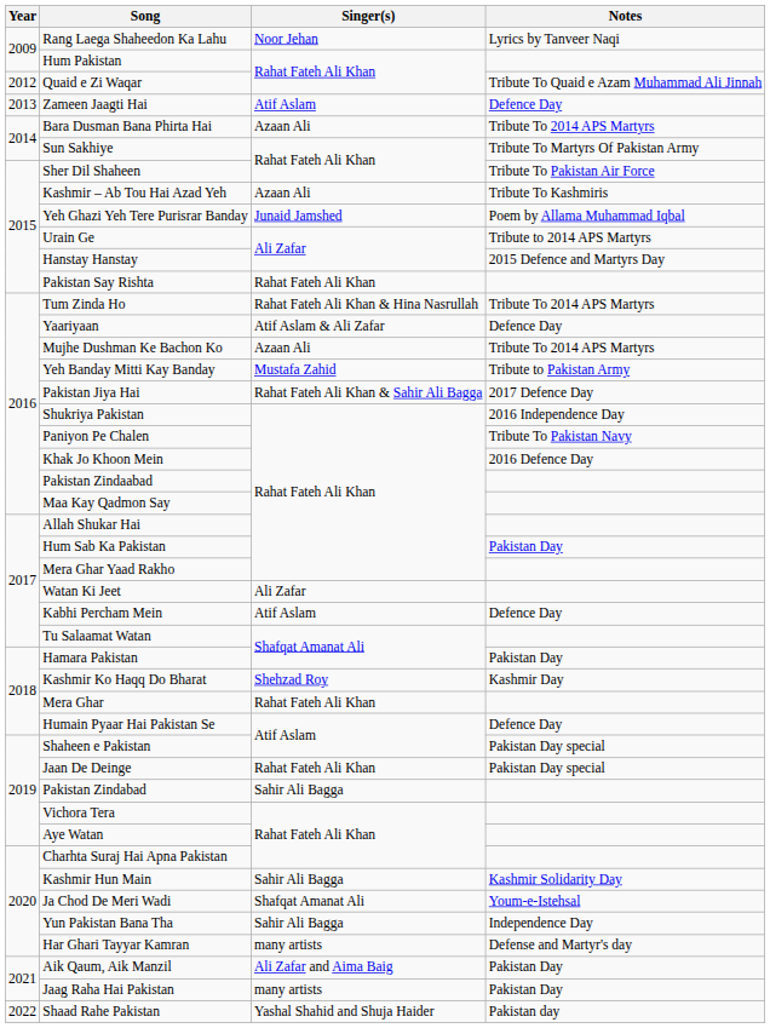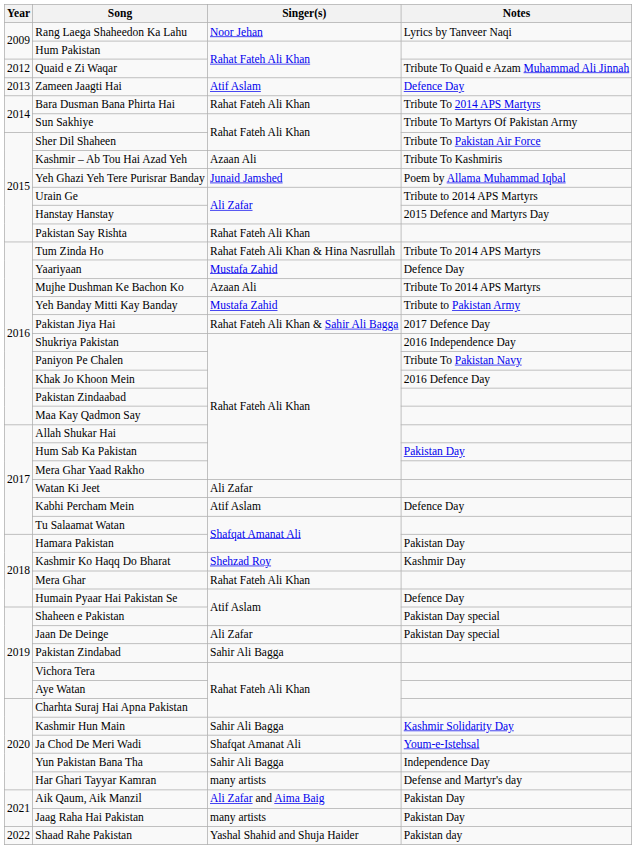 <table class="wikitable">
 <tr>
 <th>Year</th>
 <th>Song</th>
 <th>Singer(s)</th>
 <th>Notes</th>
 </tr>
 <tr>
 <td rowspan="2">2009</td>
 <td>Rang Laega Shaheedon Ka Lahu</td>
 <td><a href='#'>Noor Jehan</a></td>
 <td>Lyrics by Tanveer Naqi</td>
 </tr>
 <tr>
 <td>Hum Pakistan</td>
 <td rowspan="2"><a href='#'>Rahat Fateh Ali Khan</a></td>
 <td></td>
 </tr>
 <tr>
 <td>2012</td>
 <td>Quaid e Zi Waqar</td>
 <td>Tribute To Quaid e Azam <a href='#'>Muhammad Ali Jinnah</a></td>
 </tr>
 <tr>
 <td>2013</td>
 <td>Zameen Jaagti Hai</td>
 <td><a href='#'>Atif Aslam</a></td>
 <td><a href='#'>Defence Day</a></td>
 </tr>
 <tr>
 <td rowspan="2">2014</td>
 <td>Bara Dusman Bana Phirta Hai</td>
-<td>Azaan Ali</td>
+<td>Rahat Fateh Ali Khan</td>
 <td>Tribute To <a href='#'>2014 APS Martyrs</a></td>
 </tr>
 <tr>
 <td>Sun Sakhiye</td>
 <td rowspan="2">Rahat Fateh Ali Khan</td>
 <td>Tribute To Martyrs Of Pakistan Army</td>
 </tr>
 <tr>
 <td rowspan="6">2015</td>
 <td>Sher Dil Shaheen</td>
 <td>Tribute To <a href='#'>Pakistan Air Force</a></td>
 </tr>
 <tr>
 <td>Kashmir – Ab Tou Hai Azad Yeh</td>
 <td>Azaan Ali</td>
 <td>Tribute To Kashmiris</td>
 </tr>
 <tr>
 <td>Yeh Ghazi Yeh Tere Purisrar Banday</td>
 <td><a href='#'>Junaid Jamshed</a></td>
 <td>Poem by <a href='#'>Allama Muhammad Iqbal</a></td>
 </tr>
 <tr>
 <td>Urain Ge</td>
 <td rowspan="2"><a href='#'>Ali Zafar</a></td>
 <td>Tribute to 2014 APS Martyrs</td>
 </tr>
 <tr>
 <td>Hanstay Hanstay</td>
 <td>2015 Defence and Martyrs Day</td>
 </tr>
 <tr>
 <td>Pakistan Say Rishta</td>
 <td>Rahat Fateh Ali Khan</td>
 <td></td>
 </tr>
 <tr>
 <td rowspan="10">2016</td>
 <td>Tum Zinda Ho</td>
 <td>Rahat Fateh Ali Khan & Hina Nasrullah</td>
 <td>Tribute To 2014 APS Martyrs</td>
 </tr>
 <tr>
 <td>Yaariyaan</td>
-<td>Atif Aslam & Ali Zafar</td>
+<td><a href='#'>Mustafa Zahid</a></td>
 <td>Defence Day</td>
 </tr>
 <tr>
 <td>Mujhe Dushman Ke Bachon Ko</td>
 <td>Azaan Ali</td>
 <td>Tribute To 2014 APS Martyrs</td>
 </tr>
 <tr>
 <td>Yeh Banday Mitti Kay Banday</td>
 <td><a href='#'>Mustafa Zahid</a></td>
 <td>Tribute to <a href='#'>Pakistan Army</a></td>
 </tr>
 <tr>
 <td>Pakistan Jiya Hai</td>
 <td>Rahat Fateh Ali Khan & <a href='#'>Sahir Ali Bagga</a></td>
 <td>2017 Defence Day</td>
 </tr>
 <tr>
 <td>Shukriya Pakistan</td>
 <td rowspan="8">Rahat Fateh Ali Khan</td>
 <td>2016 Independence Day</td>
 </tr>
 <tr>
 <td>Paniyon Pe Chalen</td>
 <td>Tribute To <a href='#'>Pakistan Navy</a></td>
 </tr>
 <tr>
 <td>Khak Jo Khoon Mein</td>
 <td>2016 Defence Day</td>
 </tr>
 <tr>
 <td>Pakistan Zindaabad</td>
 <td></td>
 </tr>
 <tr>
 <td>Maa Kay Qadmon Say</td>
 <td></td>
 </tr>
 <tr>
 <td rowspan="6">2017</td>
 <td>Allah Shukar Hai</td>
 <td></td>
 </tr>
 <tr>
 <td>Hum Sab Ka Pakistan</td>
 <td><a href='#'>Pakistan Day</a></td>
 </tr>
 <tr>
 <td>Mera Ghar Yaad Rakho</td>
 <td></td>
 </tr>
 <tr>
 <td>Watan Ki Jeet</td>
 <td>Ali Zafar</td>
 <td></td>
 </tr>
 <tr>
 <td>Kabhi Percham Mein</td>
 <td>Atif Aslam</td>
 <td>Defence Day</td>
 </tr>
 <tr>
 <td>Tu Salaamat Watan</td>
 <td rowspan="2"><a href='#'>Shafqat Amanat Ali</a></td>
 <td></td>
 </tr>
 <tr>
 <td rowspan="4">2018</td>
 <td>Hamara Pakistan</td>
 <td>Pakistan Day</td>
 </tr>
 <tr>
 <td>Kashmir Ko Haqq Do Bharat</td>
 <td><a href='#'>Shehzad Roy</a></td>
 <td>Kashmir Day</td>
 </tr>
 <tr>
 <td>Mera Ghar</td>
 <td>Rahat Fateh Ali Khan</td>
 <td></td>
 </tr>
 <tr>
 <td>Humain Pyaar Hai Pakistan Se</td>
 <td rowspan="2">Atif Aslam</td>
 <td>Defence Day</td>
 </tr>
 <tr>
 <td rowspan="5">2019</td>
 <td>Shaheen e Pakistan</td>
 <td>Pakistan Day special</td>
 </tr>
 <tr>
 <td>Jaan De Deinge</td>
-<td>Rahat Fateh Ali Khan</td>
+<td>Ali Zafar</td>
 <td>Pakistan Day special</td>
 </tr>
 <tr>
 <td>Pakistan Zindabad</td>
 <td>Sahir Ali Bagga</td>
 <td></td>
 </tr>
 <tr>
 <td>Vichora Tera</td>
 <td rowspan="3">Rahat Fateh Ali Khan</td>
 <td></td>
 </tr>
 <tr>
 <td>Aye Watan</td>
 <td></td>
 </tr>
 <tr>
 <td rowspan="5">2020</td>
 <td>Charhta Suraj Hai Apna Pakistan</td>
 <td></td>
 </tr>
 <tr>
 <td>Kashmir Hun Main</td>
 <td>Sahir Ali Bagga</td>
 <td><a href='#'>Kashmir Solidarity Day</a></td>
 </tr>
 <tr>
 <td>Ja Chod De Meri Wadi</td>
 <td>Shafqat Amanat Ali</td>
 <td><a href='#'>Youm-e-Istehsal</a></td>
 </tr>
 <tr>
 <td>Yun Pakistan Bana Tha</td>
 <td>Sahir Ali Bagga</td>
 <td>Independence Day</td>
 </tr>
 <tr>
 <td>Har Ghari Tayyar Kamran</td>
 <td>many artists</td>
 <td>Defense and Martyr's day</td>
 </tr>
 <tr>
 <td rowspan="2">2021</td>
 <td>Aik Qaum, Aik Manzil</td>
 <td><a href='#'>Ali Zafar</a> and <a href='#'>Aima Baig</a></td>
 <td>Pakistan Day</td>
 </tr>
 <tr>
 <td>Jaag Raha Hai Pakistan</td>
 <td>many artists</td>
 <td>Pakistan Day</td>
 </tr>
 <tr>
 <td>2022</td>
 <td>Shaad Rahe Pakistan</td>
 <td>Yashal Shahid and Shuja Haider</td>
 <td>Pakistan day</td>
 </tr>
 </table>
